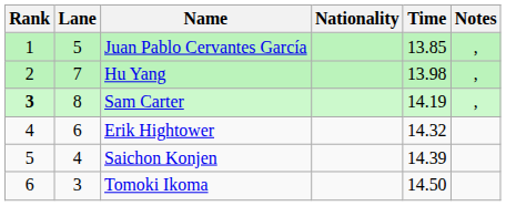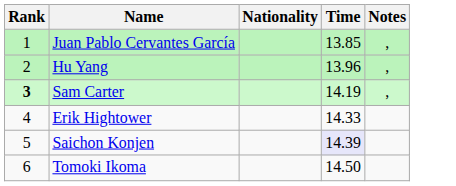 <table class="wikitable sortable" style="text-align:center">
 <tr>
 <th>Rank</th>
-<th>Lane</th>
 <th>Name</th>
 <th>Nationality</th>
 <th>Time</th>
 <th>Notes</th>
 </tr>
 <tr bgcolor=bbf3bb>
 <td>1</td>
-<td>5</td>
 <td align="left"><a href='#'>Juan Pablo Cervantes García</a></td>
 <td align="left"></td>
 <td>13.85</td>
 <td>, </td>
 </tr>
 <tr bgcolor=bbf3bb>
 <td>2</td>
-<td>7</td>
 <td align="left"><a href='#'>Hu Yang</a></td>
 <td align="left"></td>
-<td>13.98</td>
+<td>13.96</td>
 <td>, </td>
 </tr>
 <tr bgcolor=ccf9cc>
 <td><strong>3</strong></td>
-<td>8</td>
 <td align="left"><a href='#'>Sam Carter</a></td>
 <td align="left"></td>
 <td>14.19</td>
 <td>, </td>
 </tr>
 <tr>
 <td>4</td>
-<td>6</td>
 <td align="left"><a href='#'>Erik Hightower</a></td>
 <td align="left"></td>
-<td>14.32</td>
+<td>14.33</td>
 <td></td>
 </tr>
 <tr>
 <td>5</td>
-<td>4</td>
 <td align="left"><a href='#'>Saichon Konjen</a></td>
 <td align="left"></td>
-<td>14.39</td>
+<td style="background: lavender;">14.39</td>
 <td></td>
 </tr>
 <tr>
 <td>6</td>
-<td>3</td>
 <td align="left"><a href='#'>Tomoki Ikoma</a></td>
 <td align="left"></td>
 <td>14.50</td>
 <td></td>
 </tr>
 </table>
